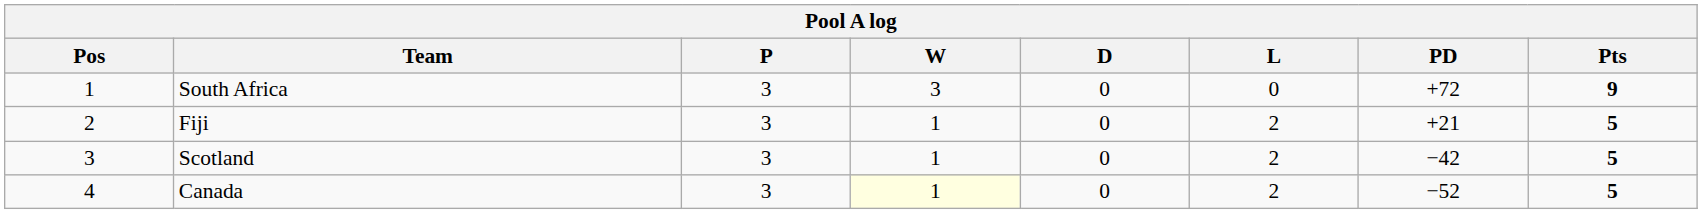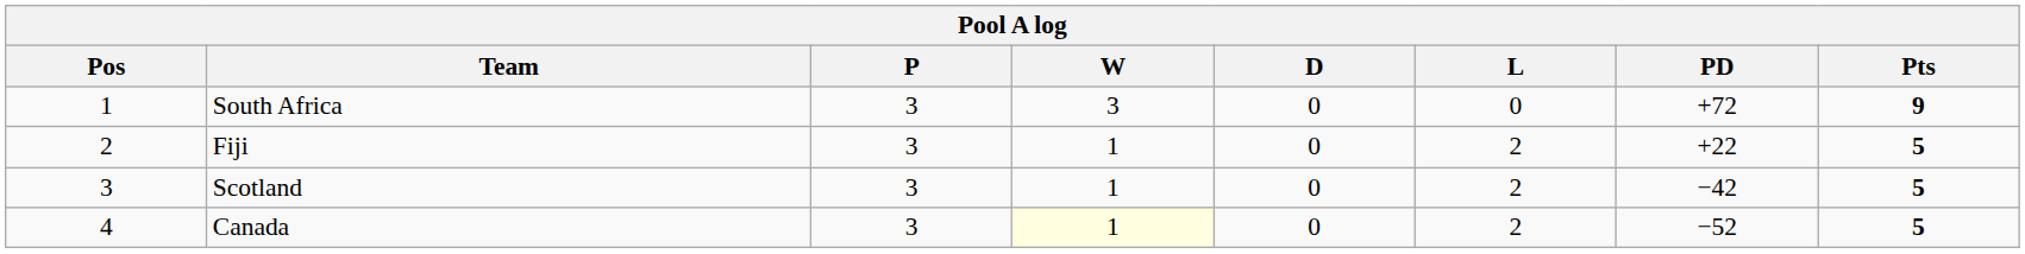 <table class="wikitable" style="text-align:center; font-size:100%; width:100%;">
 <tr>
 <th colspan="100%" cellpadding="0" cellspacing="0"><strong>Pool A log</strong></th>
 </tr>
 <tr>
 <th style="width:10%;">Pos</th>
 <th style="width:30%;">Team</th>
 <th style="width:10%;">P</th>
 <th style="width:10%;">W</th>
 <th style="width:10%;">D</th>
 <th style="width:10%;">L</th>
 <th style="width:10%;">PD</th>
 <th style="width:10%;">Pts</th>
 </tr>
 <tr>
 <td>1</td>
 <td style="text-align:left;">South Africa</td>
 <td>3</td>
 <td>3</td>
 <td>0</td>
 <td>0</td>
 <td>+72</td>
 <td><strong>9</strong></td>
 </tr>
 <tr>
 <td>2</td>
 <td style="text-align:left;">Fiji</td>
 <td>3</td>
 <td>1</td>
 <td>0</td>
 <td>2</td>
-<td>+21</td>
+<td>+22</td>
 <td><strong>5</strong></td>
 </tr>
 <tr>
 <td>3</td>
 <td style="text-align:left;">Scotland</td>
 <td>3</td>
 <td>1</td>
 <td>0</td>
 <td>2</td>
 <td>−42</td>
 <td><strong>5</strong></td>
 </tr>
 <tr>
 <td>4</td>
 <td style="text-align:left;">Canada</td>
 <td>3</td>
 <td style="background: lightyellow;">1</td>
 <td>0</td>
 <td>2</td>
 <td>−52</td>
 <td><strong>5</strong></td>
 </tr>
 </table>
